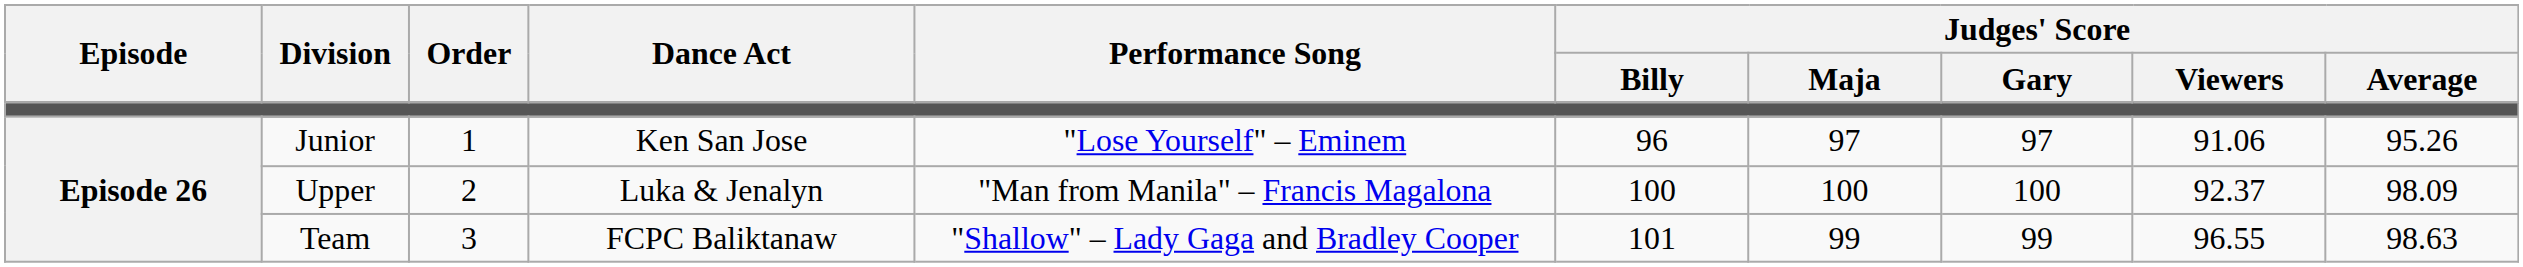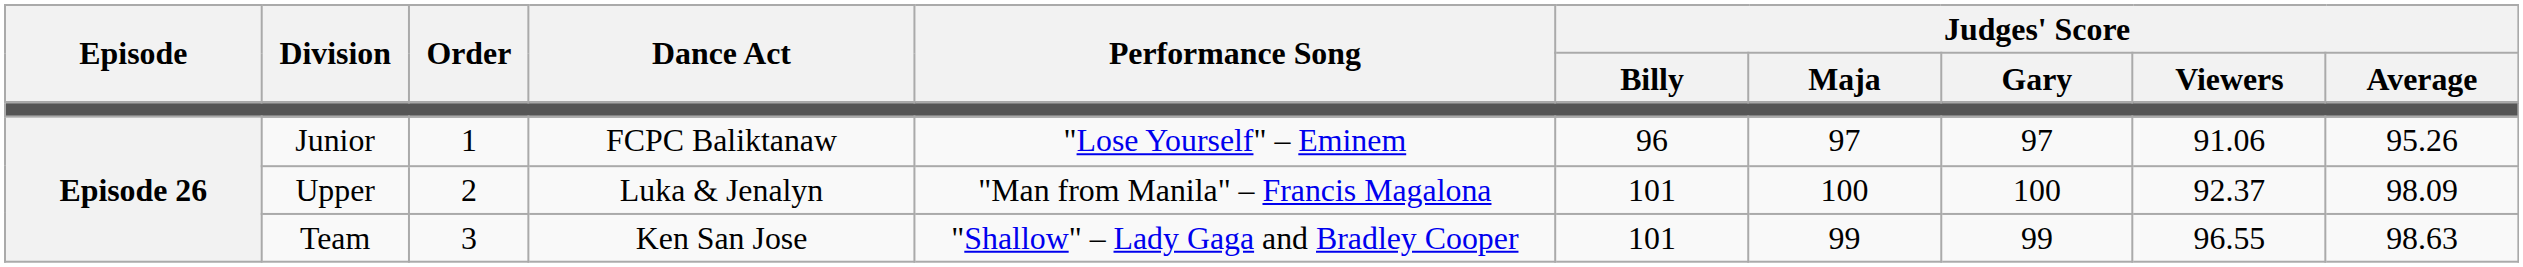 <table class="wikitable" style="text-align:center; width:100%; font-size:100%; line-height:17px">
 <tr>
 <th rowspan ="2" style="width:08%;">Episode</th>
 <th scope="col" rowspan ="2" style="width:03%;">Division</th>
 <th scope="col" rowspan ="2" style="width:03%;">Order</th>
 <th scope="col" rowspan ="2" style="width:12%;">Dance Act</th>
 <th scope="col" rowspan ="2" style="width:20%;">Performance Song</th>
 <th colspan="5" scope="col">Judges' Score</th>
 </tr>
 <tr>
 <th style="width:06%;">Billy</th>
 <th style="width:06%;">Maja</th>
 <th style="width:06%;">Gary</th>
 <th style="width:06%;">Viewers</th>
 <th style="width:06%;">Average</th>
 </tr>
 <tr>
 <td colspan="10" style="background:#555;"></td>
 </tr>
 <tr>
 <th rowspan="7">Episode 26<br><small><strong></strong></small></th>
 <td>Junior</td>
 <td>1</td>
-<td>Ken San Jose</td>
+<td>FCPC Baliktanaw</td>
 <td>"<a href='#'>Lose Yourself</a>" – <a href='#'>Eminem</a></td>
 <td>96</td>
 <td>97</td>
 <td>97</td>
 <td>91.06</td>
 <td>95.26</td>
 </tr>
 <tr>
 <td>Upper</td>
 <td>2</td>
 <td>Luka & Jenalyn</td>
 <td>"Man from Manila" – <a href='#'>Francis Magalona</a></td>
-<td>100</td>
+<td>101</td>
 <td>100</td>
 <td>100</td>
 <td>92.37</td>
 <td>98.09</td>
 </tr>
 <tr>
 <td>Team</td>
 <td>3</td>
-<td>FCPC Baliktanaw</td>
+<td>Ken San Jose</td>
 <td>"<a href='#'>Shallow</a>" – <a href='#'>Lady Gaga</a> and <a href='#'>Bradley Cooper</a></td>
 <td>101</td>
 <td>99</td>
 <td>99</td>
 <td>96.55</td>
 <td>98.63</td>
 </tr>
 </table>
